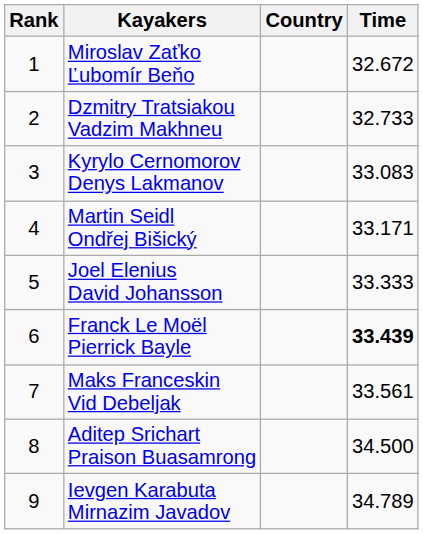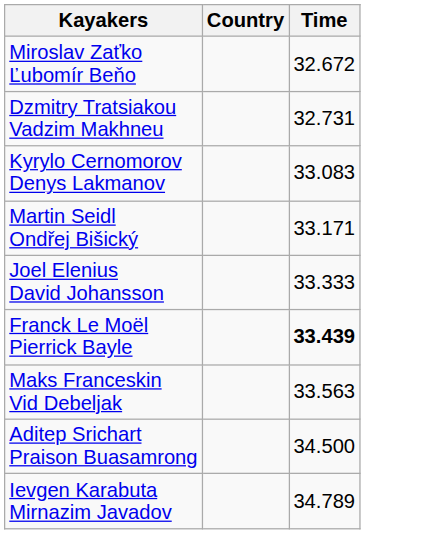 <table class="wikitable" style="text-align:center">
 <tr>
-<th>Rank</th>
 <th>Kayakers</th>
 <th>Country</th>
 <th>Time</th>
 </tr>
 <tr>
-<td>1</td>
 <td align="left"><a href='#'>Miroslav Zaťko</a><br><a href='#'>Ľubomír Beňo</a></td>
 <td align="left"></td>
 <td>32.672</td>
 </tr>
 <tr>
-<td>2</td>
 <td align="left"><a href='#'>Dzmitry Tratsiakou</a><br><a href='#'>Vadzim Makhneu</a></td>
 <td align="left"></td>
-<td>32.733</td>
+<td>32.731</td>
 </tr>
 <tr>
-<td>3</td>
 <td align="left"><a href='#'>Kyrylo Cernomorov</a><br><a href='#'>Denys Lakmanov</a></td>
 <td align="left"></td>
 <td>33.083</td>
 </tr>
 <tr>
-<td>4</td>
 <td align="left"><a href='#'>Martin Seidl</a><br><a href='#'>Ondřej Bišický</a></td>
 <td align="left"></td>
 <td>33.171</td>
 </tr>
 <tr>
-<td>5</td>
 <td align="left"><a href='#'>Joel Elenius</a><br><a href='#'>David Johansson</a></td>
 <td align="left"></td>
 <td>33.333</td>
 </tr>
 <tr>
-<td>6</td>
 <td align="left"><a href='#'>Franck Le Moël</a><br><a href='#'>Pierrick Bayle</a></td>
 <td align="left"></td>
 <td><strong>33.439</strong></td>
 </tr>
 <tr>
-<td>7</td>
 <td align="left"><a href='#'>Maks Franceskin</a><br><a href='#'>Vid Debeljak</a></td>
 <td align="left"></td>
-<td>33.561</td>
+<td>33.563</td>
 </tr>
 <tr>
-<td>8</td>
 <td align="left"><a href='#'>Aditep Srichart</a><br><a href='#'>Praison Buasamrong</a></td>
 <td align="left"></td>
 <td>34.500</td>
 </tr>
 <tr>
-<td>9</td>
 <td align="left"><a href='#'>Ievgen Karabuta</a><br><a href='#'>Mirnazim Javadov</a></td>
 <td align="left"></td>
 <td>34.789</td>
 </tr>
 </table>
